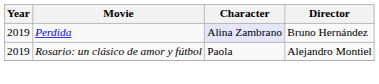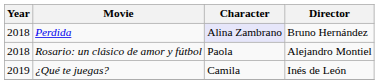 <table class="wikitable" style="font-size: 90%;">
 <tr>
 <th>Year</th>
 <th>Movie</th>
 <th>Character</th>
 <th>Director</th>
 </tr>
 <tr>
-<td>2019</td>
+<td>2018</td>
 <td><em><a href='#'>Perdida</a></em></td>
 <td style="background: lavender;">Alina Zambrano</td>
 <td>Bruno Hernández</td>
 </tr>
 <tr>
-<td>2019</td>
+<td>2018</td>
 <td><em>Rosario: un clásico de amor y fútbol</em></td>
 <td>Paola</td>
 <td>Alejandro Montiel</td>
 </tr>
 <tr>
+<td>2019</td>
+<td><em>¿Qué te juegas?</em></td>
+<td>Camila</td>
+<td>Inés de León</td>
+</tr>
+<tr>
 </tr>
 </table>
